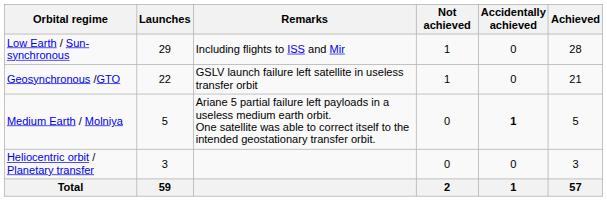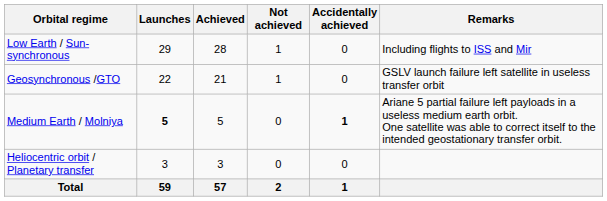 <table class="wikitable sortable" style=text-align:center>
 <tr>
 <th>Orbital regime</th>
 <th>Launches</th>
-<th>Remarks</th>
+<th>Achieved</th>
 <th>Not achieved</th>
 <th>Accidentally <br> achieved</th>
-<th>Achieved</th>
+<th>Remarks</th>
 </tr>
 <tr>
 <td align=left><a href='#'>Low Earth</a> / <a href='#'>Sun-synchronous</a></td>
 <td>29</td>
-<td align=left>Including flights to <a href='#'>ISS</a> and <a href='#'>Mir</a></td>
+<td>28</td>
 <td>1</td>
 <td>0</td>
-<td>28</td>
+<td align=left>Including flights to <a href='#'>ISS</a> and <a href='#'>Mir</a></td>
 </tr>
 <tr>
 <td align=left><a href='#'>Geosynchronous</a> /<a href='#'>GTO</a></td>
 <td>22</td>
-<td align=left>GSLV launch failure left satellite in useless transfer orbit</td>
+<td>21</td>
 <td>1</td>
 <td>0</td>
-<td>21</td>
+<td align=left>GSLV launch failure left satellite in useless transfer orbit</td>
 </tr>
 <tr>
 <td align=left><a href='#'>Medium Earth</a> / <a href='#'>Molniya</a></td>
+<td><strong>5</strong></td>
 <td>5</td>
-<td align=left>Ariane 5 partial failure left payloads in a useless medium earth orbit. <br>One satellite was able to correct itself to the intended geostationary transfer orbit.</td>
 <td>0</td>
 <td><strong>1</strong></td>
-<td>5</td>
+<td align=left>Ariane 5 partial failure left payloads in a useless medium earth orbit. <br>One satellite was able to correct itself to the intended geostationary transfer orbit.</td>
 </tr>
 <tr>
 <td align=left><a href='#'>Heliocentric orbit</a> / <a href='#'>Planetary transfer</a></td>
 <td>3</td>
-<td></td>
+<td>3</td>
 <td>0</td>
 <td>0</td>
-<td>3</td>
+<td></td>
 </tr>
 <tr class="sortbottom">
 <th>Total</th>
 <th>59</th>
-<th></th>
+<th>57</th>
 <th>2</th>
 <th>1</th>
-<th>57</th>
+<th></th>
 </tr>
 </table>
